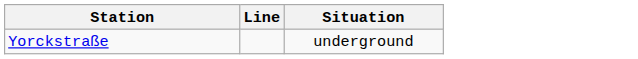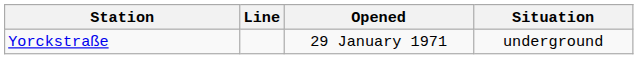 <table class="wikitable" style="text-align:center">
 <tr>
 <th style="width:15em">Station</th>
 <th>Line</th>
+<th style="width:12em">Opened</th>
 <th style="width:10em">Situation</th>
 </tr>
 <tr>
 <td align="left"><a href='#'>Yorckstraße</a></td>
 <td></td>
+<td>29 January 1971</td>
 <td>underground</td>
 </tr>
 </table>
